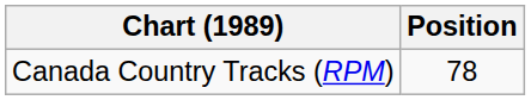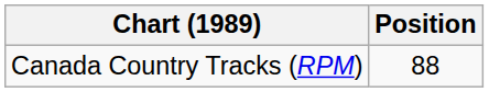 <table class="wikitable sortable">
 <tr>
 <th scope="col">Chart (1989)</th>
 <th scope="col">Position</th>
 </tr>
 <tr>
 <td>Canada Country Tracks (<em><a href='#'>RPM</a></em>)</td>
-<td align="center">78</td>
+<td align="center">88</td>
 </tr>
 </table>
